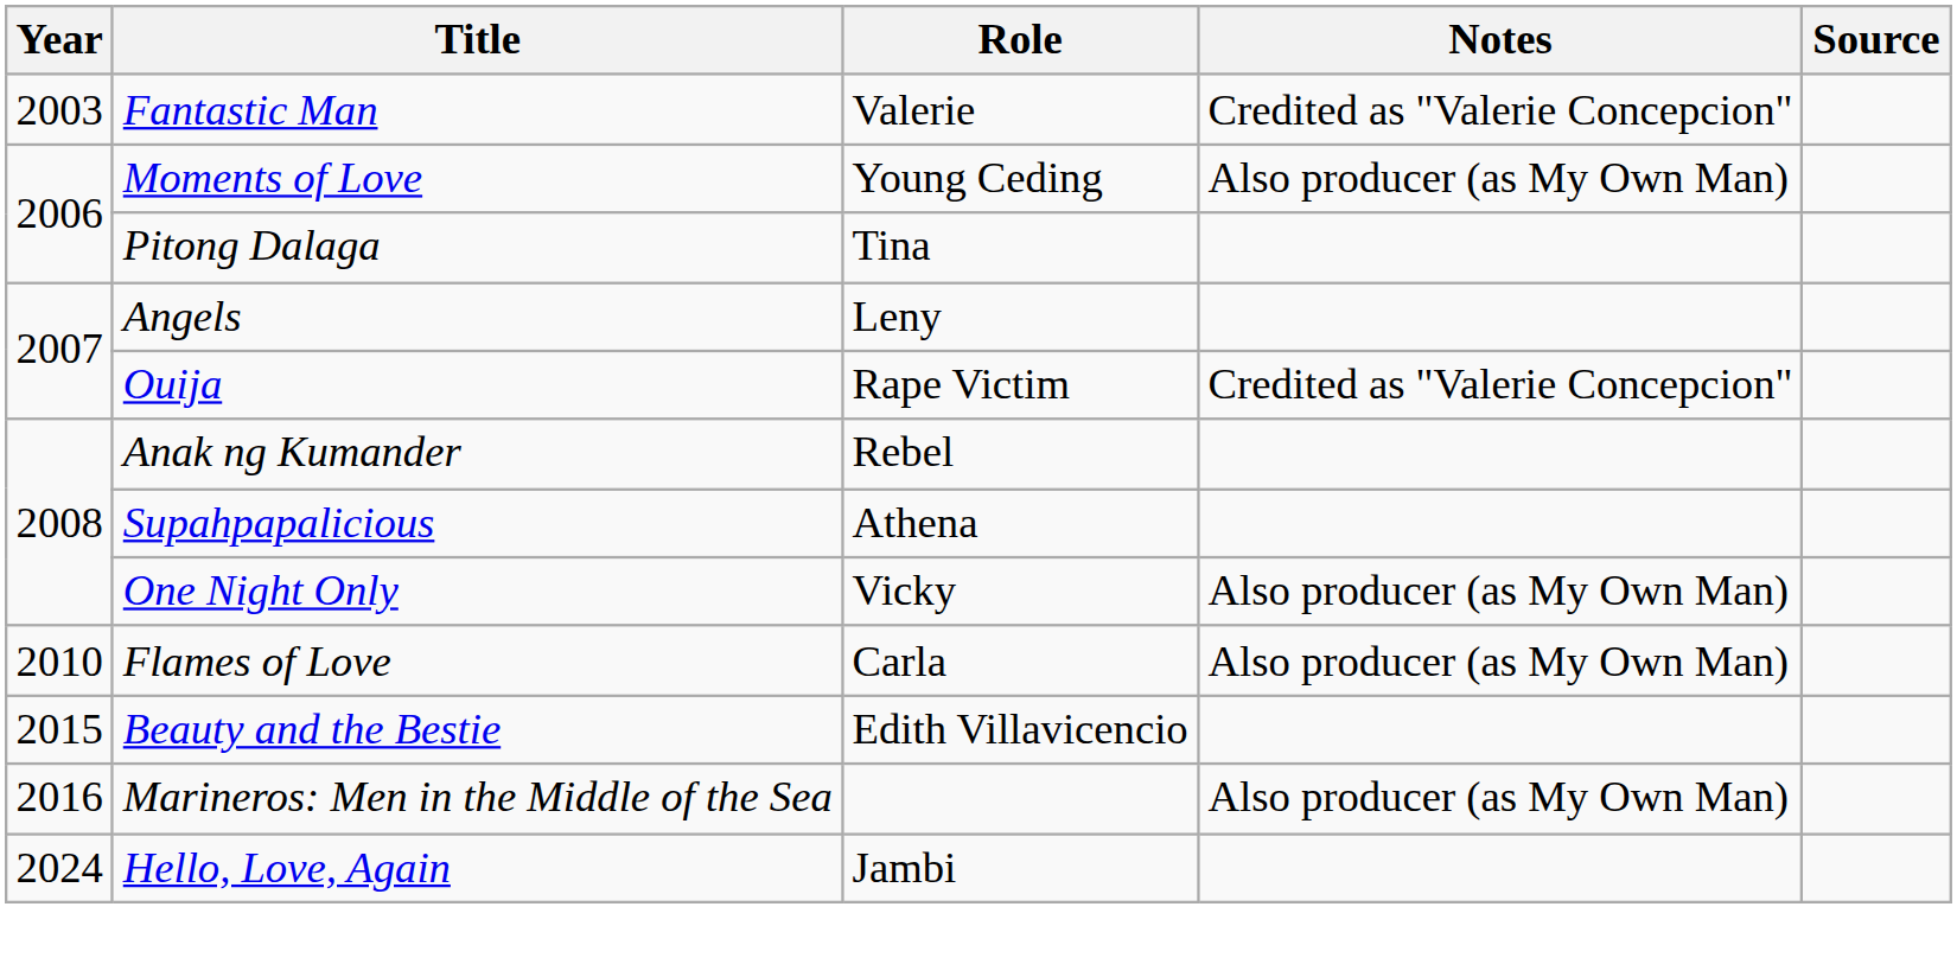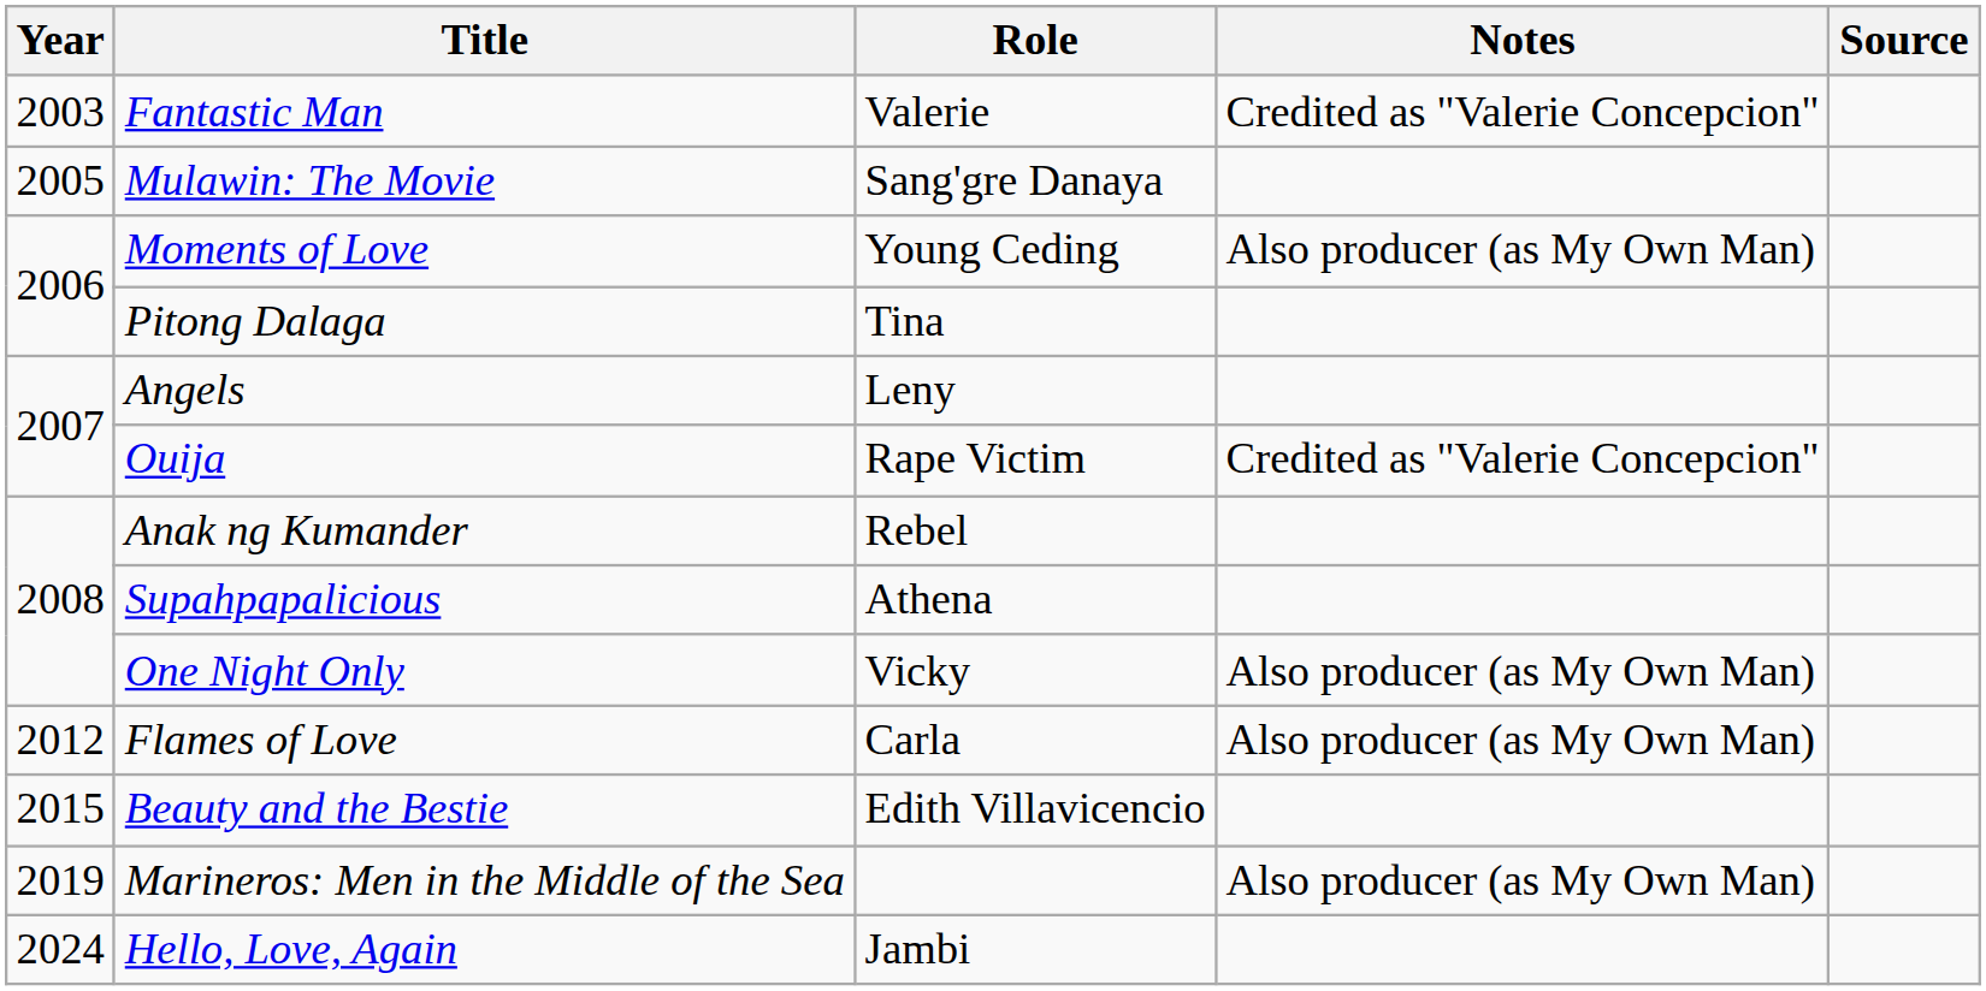 <table class="wikitable sortable">
 <tr>
 <th>Year</th>
 <th>Title</th>
 <th>Role</th>
 <th class="unsortable">Notes</th>
 <th class="unsortable">Source</th>
 </tr>
 <tr>
 <td>2003</td>
 <td><em><a href='#'>Fantastic Man</a></em></td>
 <td>Valerie</td>
 <td>Credited as "Valerie Concepcion"</td>
+<td></td>
+</tr>
+<tr>
+<td>2005</td>
+<td><em><a href='#'>Mulawin: The Movie</a></em></td>
+<td>Sang'gre Danaya</td>
+<td></td>
 <td></td>
 </tr>
 <tr>
 <td rowspan="2">2006</td>
 <td><em><a href='#'>Moments of Love</a></em></td>
 <td>Young Ceding</td>
 <td>Also producer (as My Own Man)</td>
 <td></td>
 </tr>
 <tr>
 <td><em>Pitong Dalaga</em></td>
 <td>Tina</td>
 <td></td>
 <td></td>
 </tr>
 <tr>
 <td rowspan="2">2007</td>
 <td><em>Angels</em></td>
 <td>Leny</td>
 <td></td>
 <td></td>
 </tr>
 <tr>
 <td><em><a href='#'>Ouija</a></em></td>
 <td>Rape Victim</td>
 <td>Credited as "Valerie Concepcion"</td>
 <td></td>
 </tr>
 <tr>
 <td rowspan="3">2008</td>
 <td><em>Anak ng Kumander</em></td>
 <td>Rebel</td>
 <td></td>
 <td></td>
 </tr>
 <tr>
 <td><em><a href='#'>Supahpapalicious</a></em></td>
 <td>Athena</td>
 <td></td>
 <td></td>
 </tr>
 <tr>
 <td><em><a href='#'>One Night Only</a></em></td>
 <td>Vicky</td>
 <td>Also producer (as My Own Man)</td>
 <td></td>
 </tr>
 <tr>
-<td>2010</td>
+<td>2012</td>
 <td><em>Flames of Love</em></td>
 <td>Carla</td>
 <td>Also producer (as My Own Man)</td>
 <td></td>
 </tr>
 <tr>
 <td>2015</td>
 <td><em><a href='#'>Beauty and the Bestie</a></em></td>
 <td>Edith Villavicencio</td>
 <td></td>
 <td></td>
 </tr>
 <tr>
-<td>2016</td>
+<td>2019</td>
 <td><em>Marineros: Men in the Middle of the Sea</em></td>
 <td></td>
 <td>Also producer (as My Own Man)</td>
 <td></td>
 </tr>
 <tr>
 <td>2024</td>
 <td><em><a href='#'>Hello, Love, Again</a></em></td>
 <td>Jambi</td>
 <td></td>
 <td></td>
 </tr>
 </table>
